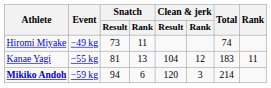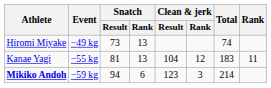 <table class="wikitable" style="font-size:90%">
 <tr>
 <th rowspan="2">Athlete</th>
 <th rowspan="2">Event</th>
 <th colspan="2">Snatch</th>
 <th colspan="2">Clean & jerk</th>
 <th rowspan="2">Total</th>
 <th rowspan="2">Rank</th>
 </tr>
 <tr style="font-size:95%">
 <th>Result</th>
 <th>Rank</th>
 <th>Result</th>
 <th>Rank</th>
 </tr>
 <tr align=center>
 <td align=left><a href='#'>Hiromi Miyake</a></td>
 <td align=left><a href='#'>−49 kg</a></td>
 <td>73</td>
-<td>11</td>
+<td>13</td>
 <td></td>
 <td></td>
 <td>74</td>
 <td></td>
 </tr>
 <tr align=center>
 <td align=left><a href='#'>Kanae Yagi</a></td>
 <td align=left><a href='#'>−55 kg</a></td>
 <td>81</td>
 <td>13</td>
 <td>104</td>
 <td>12</td>
 <td>183</td>
 <td>11</td>
 </tr>
 <tr align=center>
 <td align=left><strong><a href='#'>Mikiko Andoh</a></strong></td>
 <td align=left><a href='#'>−59 kg</a></td>
 <td>94</td>
 <td>6</td>
-<td>120</td>
+<td>123</td>
 <td>3</td>
 <td>214</td>
 <td></td>
 </tr>
 </table>
